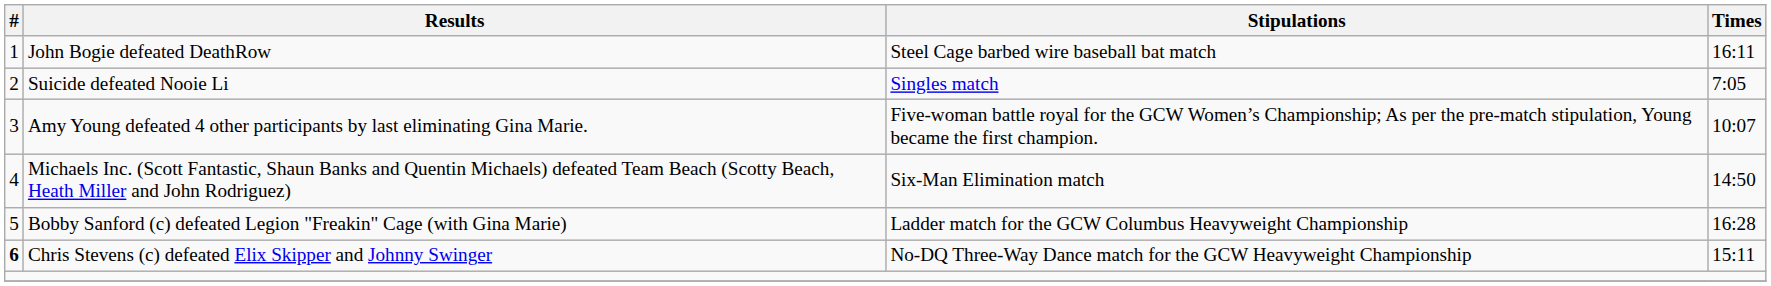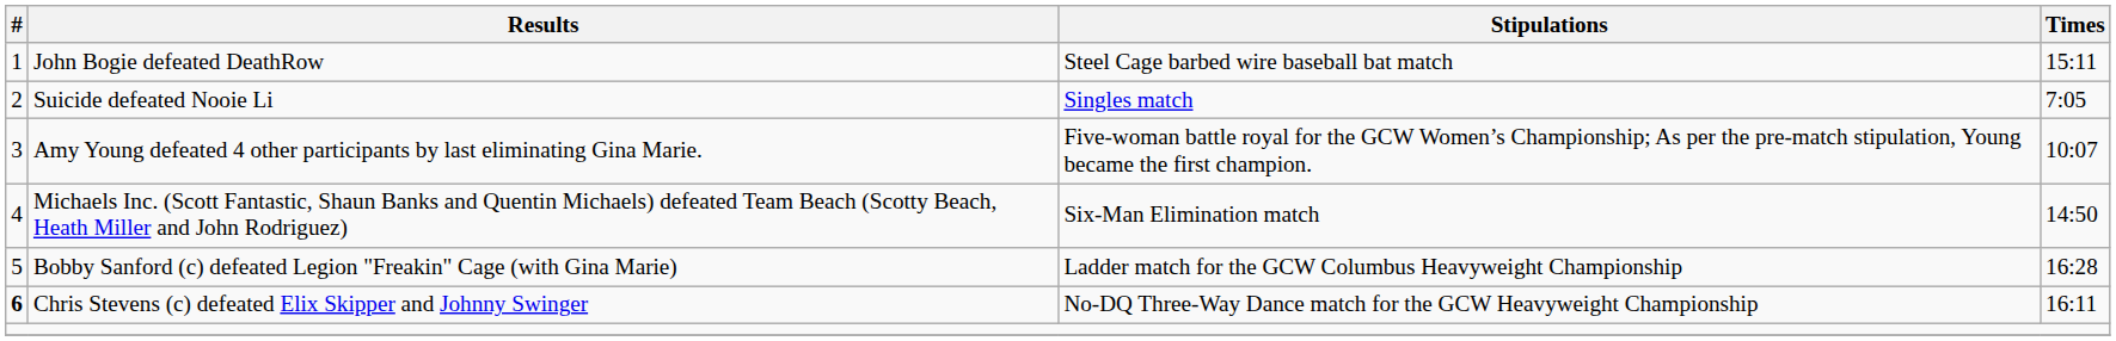 <table style="font-size: 85%" class="wikitable sortable">
 <tr>
 <th><strong>#</strong></th>
 <th><strong>Results</strong></th>
 <th><strong>Stipulations</strong></th>
 <th><strong>Times</strong></th>
 </tr>
 <tr>
 <td>1</td>
 <td>John Bogie defeated DeathRow</td>
 <td>Steel Cage barbed wire baseball bat match</td>
-<td>16:11</td>
+<td>15:11</td>
 </tr>
 <tr>
 <td>2</td>
 <td>Suicide defeated Nooie Li</td>
 <td><a href='#'>Singles match</a></td>
 <td>7:05</td>
 </tr>
 <tr>
 <td>3</td>
 <td>Amy Young defeated 4 other participants by last eliminating Gina Marie.</td>
 <td>Five-woman battle royal for the GCW Women’s Championship; As per the pre-match stipulation, Young became the first champion.</td>
 <td>10:07</td>
 </tr>
 <tr>
 <td>4</td>
 <td>Michaels Inc. (Scott Fantastic, Shaun Banks and Quentin Michaels) defeated Team Beach (Scotty Beach, <a href='#'>Heath Miller</a> and John Rodriguez)</td>
 <td>Six-Man Elimination match</td>
 <td>14:50</td>
 </tr>
 <tr>
 <td>5</td>
 <td>Bobby Sanford (c) defeated Legion "Freakin" Cage (with Gina Marie)</td>
 <td>Ladder match for the GCW Columbus Heavyweight Championship</td>
 <td>16:28</td>
 </tr>
 <tr>
 <td><strong>6</strong></td>
 <td>Chris Stevens (c) defeated <a href='#'>Elix Skipper</a> and <a href='#'>Johnny Swinger</a></td>
 <td>No-DQ Three-Way Dance match for the GCW Heavyweight Championship</td>
-<td>15:11</td>
+<td>16:11</td>
 </tr>
 <tr>
 <td colspan="4"></td>
 </tr>
 <tr>
 </tr>
 </table>
